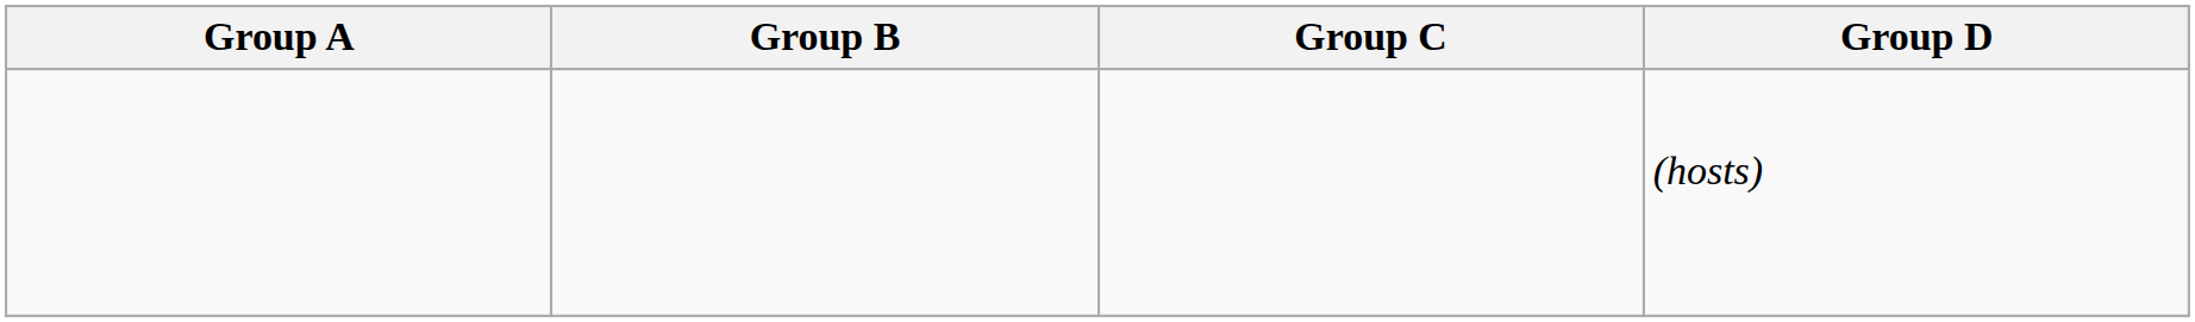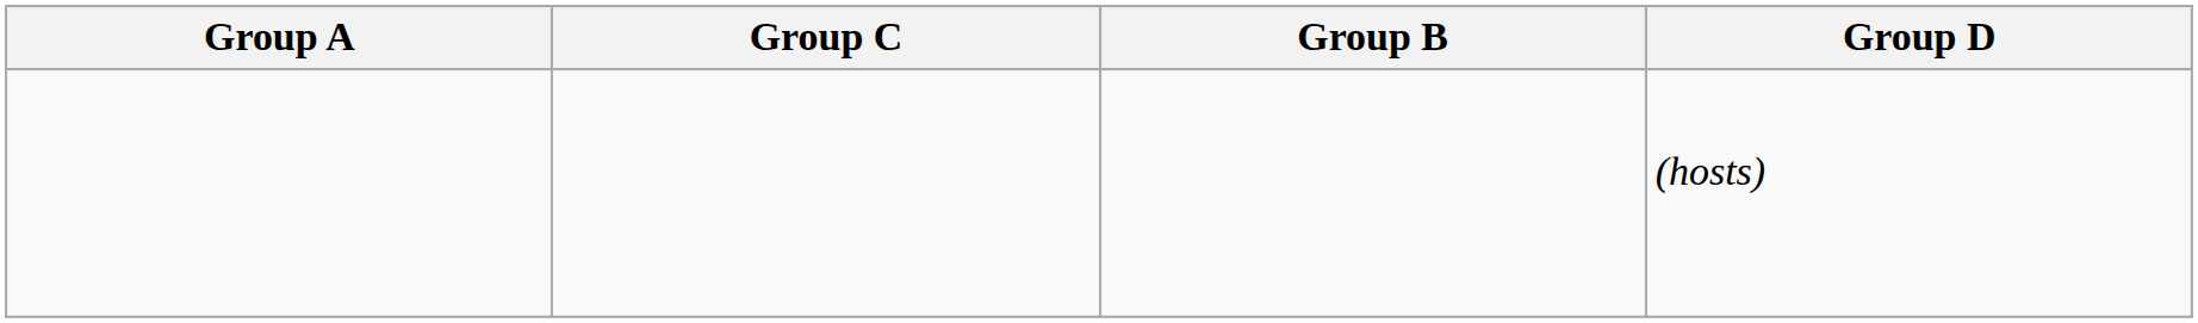 <table class="wikitable" style="width:98%">
 <tr>
 <th width="25%">Group A</th>
+<th width="25%">Group C</th>
 <th width="25%">Group B</th>
-<th width="25%">Group C</th>
 <th width="25%">Group D</th>
 </tr>
 <tr>
 <td><br><br><br><br></td>
+<td><br><br><br><br></td>
 <td><br><br><br><br><br></td>
-<td><br><br><br><br></td>
 <td><br> <em>(hosts)</em><br><br><br></td>
 </tr>
 </table>
